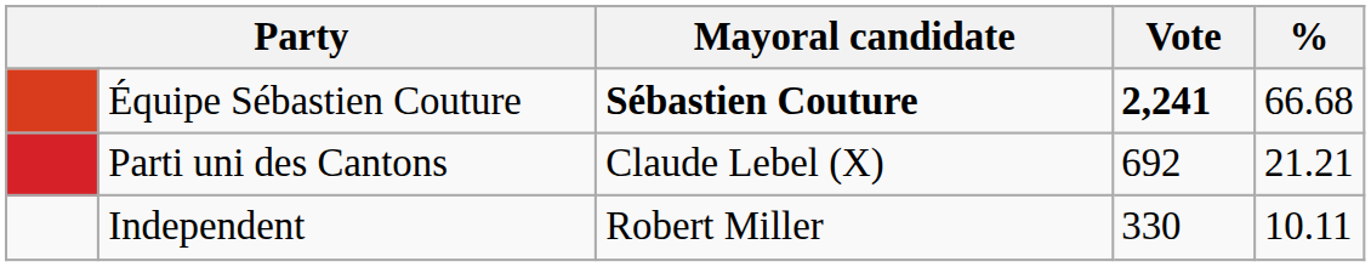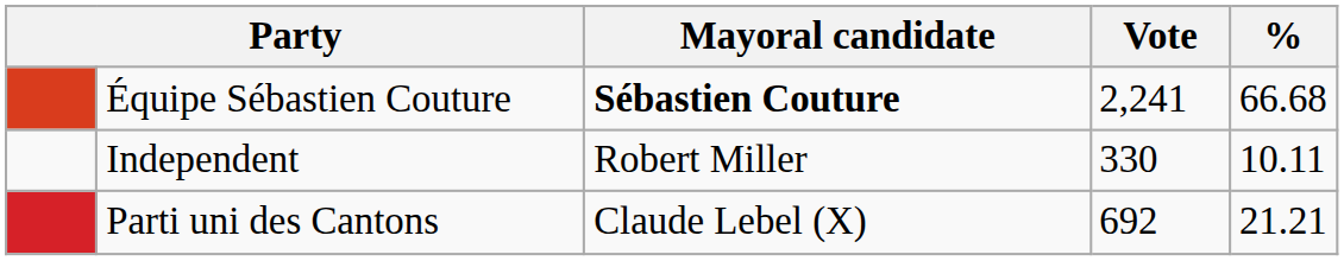 <table class="wikitable">
 <tr>
 <th bgcolor="#DDDDFF" width="230px" colspan="2">Party</th>
 <th bgcolor="#DDDDFF" width="200px">Mayoral candidate</th>
 <th bgcolor="#DDDDFF" width="50px">Vote</th>
 <th bgcolor="#DDDDFF" width="30px">%</th>
 </tr>
 <tr>
 <td bgcolor=#d93c1d width="30px"> </td>
 <td>Équipe Sébastien Couture</td>
 <td><strong>Sébastien Couture</strong></td>
-<td><strong>2,241</strong></td>
+<td>2,241</td>
 <td>66.68</td>
+</tr>
+<tr>
+<td> </td>
+<td>Independent</td>
+<td>Robert Miller</td>
+<td>330</td>
+<td>10.11</td>
 </tr>
 <tr>
 <td bgcolor=#D62128 width="30px"> </td>
 <td>Parti uni des Cantons</td>
 <td>Claude Lebel (X)</td>
 <td>692</td>
 <td>21.21</td>
 </tr>
-<tr>
-<td> </td>
-<td>Independent</td>
-<td>Robert Miller</td>
-<td>330</td>
-<td>10.11</td>
-</tr>
 </table>
